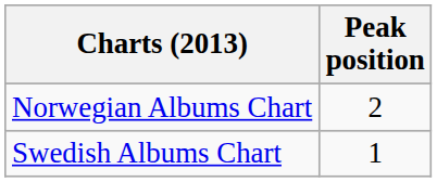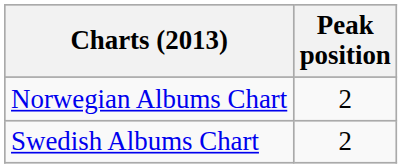 <table class="wikitable sortable">
 <tr>
 <th>Charts (2013)</th>
 <th>Peak<br>position</th>
 </tr>
 <tr>
 <td><a href='#'>Norwegian Albums Chart</a></td>
 <td align="center">2</td>
 </tr>
 <tr>
 <td><a href='#'>Swedish Albums Chart</a></td>
-<td align="center">1</td>
+<td align="center">2</td>
 </tr>
 </table>
